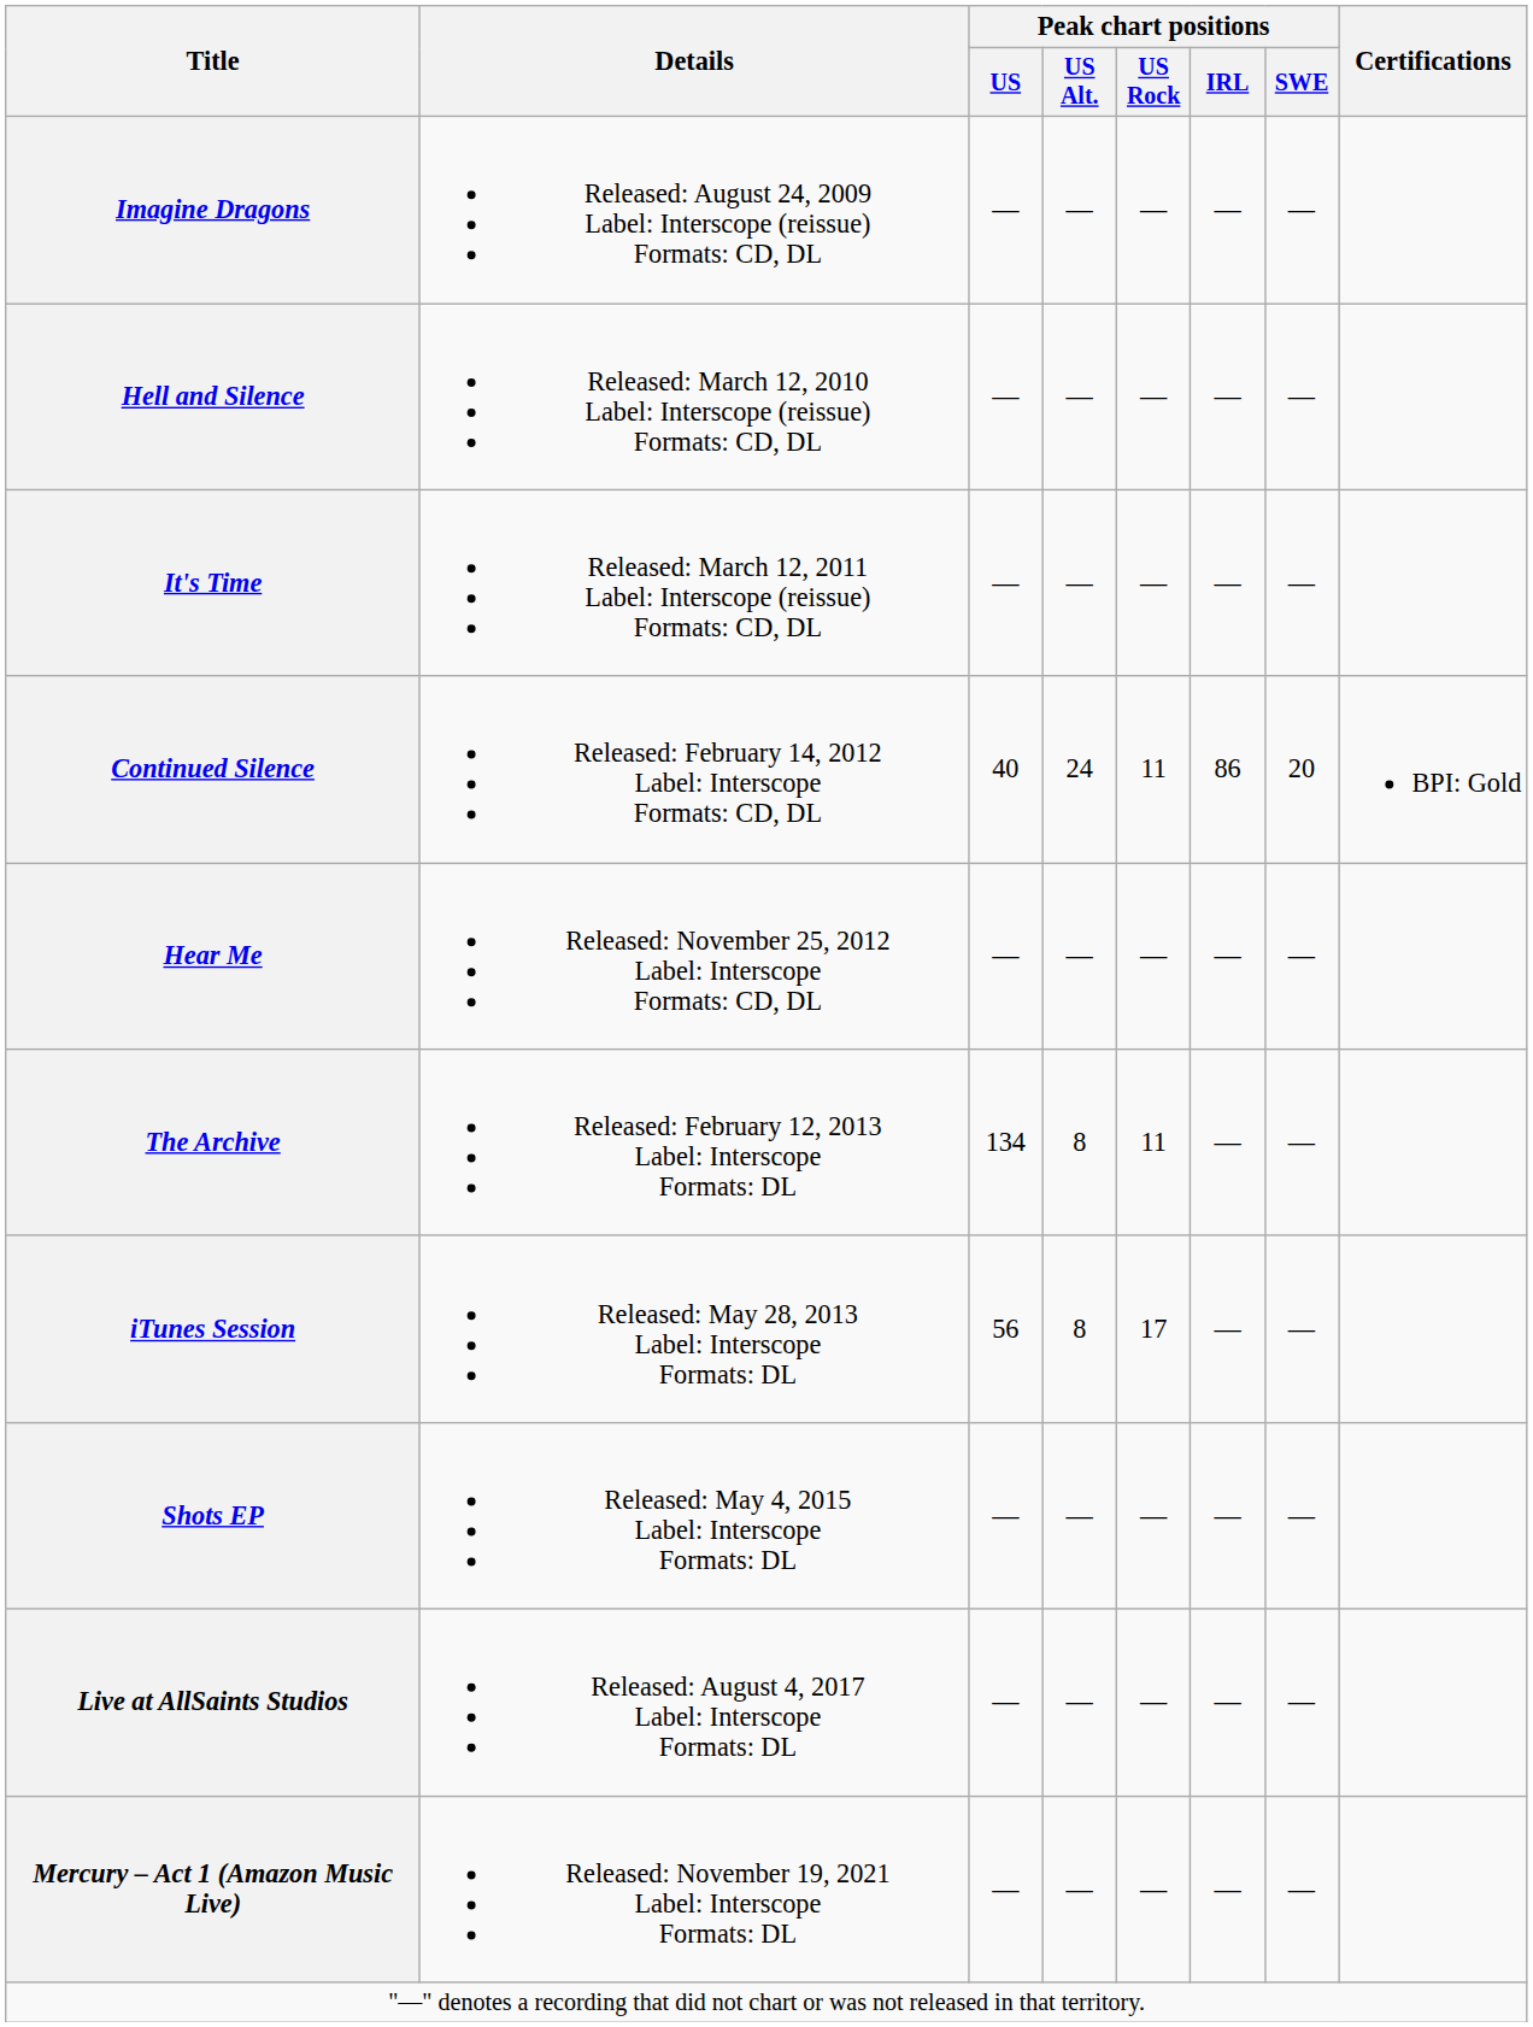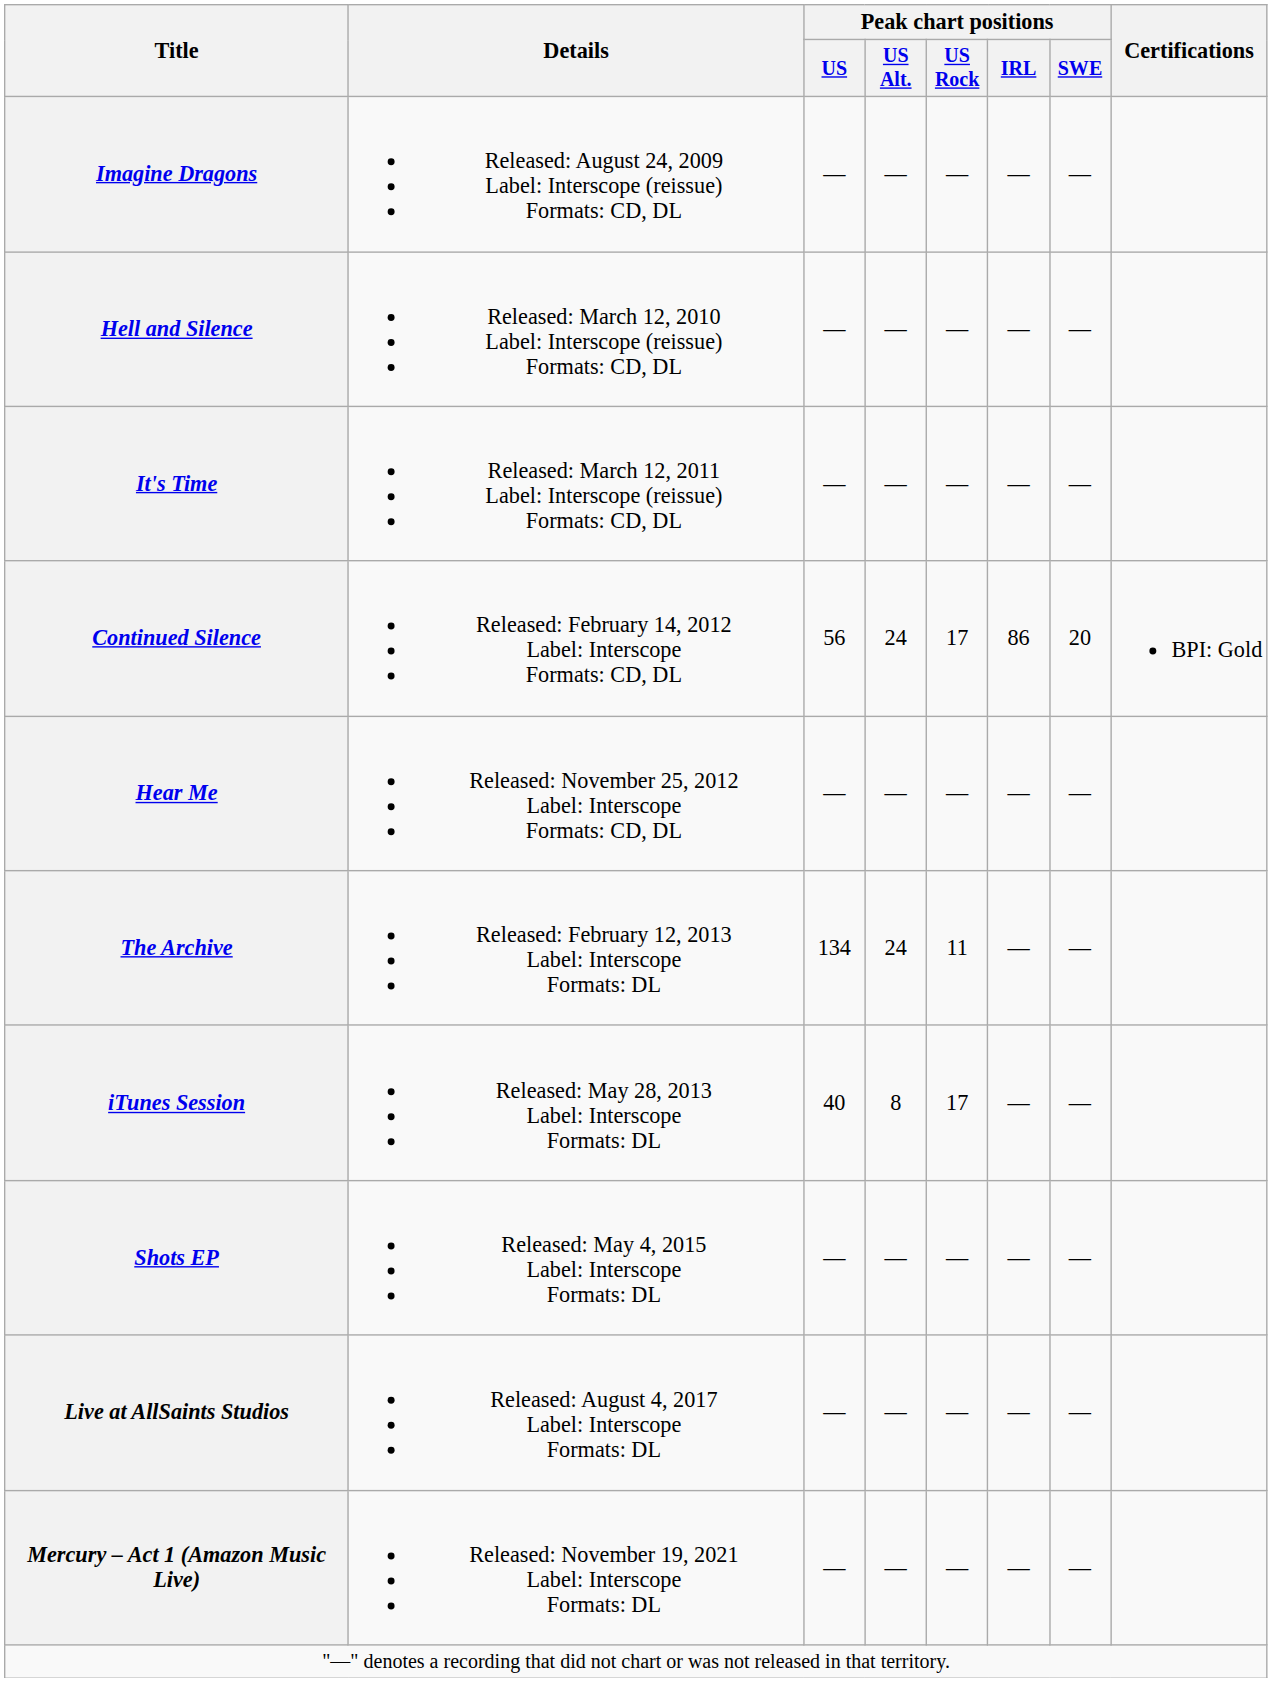 <table class="wikitable plainrowheaders" style="text-align:center;">
 <tr>
 <th scope="col" rowspan="2" style="width:15em;">Title</th>
 <th scope="col" rowspan="2" style="width:20em;">Details</th>
 <th scope="col" colspan="5">Peak chart positions</th>
 <th scope="col" rowspan="2">Certifications</th>
 </tr>
 <tr>
 <th scope="col" style="width:2.6em;font-size:90%;"><a href='#'>US</a><br></th>
 <th scope="col" style="width:2.6em;font-size:90%;"><a href='#'>US<br>Alt.</a><br></th>
 <th scope="col" style="width:2.6em;font-size:90%;"><a href='#'>US<br>Rock</a><br></th>
 <th scope="col" style="width:2.6em;font-size:90%;"><a href='#'>IRL</a><br></th>
 <th scope="col" style="width:2.6em;font-size:90%;"><a href='#'>SWE</a><br></th>
 </tr>
 <tr>
 <th scope="row"><em><a href='#'>Imagine Dragons</a></em></th>
 <td><br><ul><li>Released: August 24, 2009 </li><li>Label: Interscope (reissue)</li><li>Formats: CD, DL</li></ul></td>
 <td>—</td>
 <td>—</td>
 <td>—</td>
 <td>—</td>
 <td>—</td>
 <td></td>
 </tr>
 <tr>
 <th scope="row"><em><a href='#'>Hell and Silence</a></em></th>
 <td><br><ul><li>Released: March 12, 2010 </li><li>Label: Interscope (reissue)</li><li>Formats: CD, DL</li></ul></td>
 <td>—</td>
 <td>—</td>
 <td>—</td>
 <td>—</td>
 <td>—</td>
 <td></td>
 </tr>
 <tr>
 <th scope="row"><em><a href='#'>It's Time</a></em></th>
 <td><br><ul><li>Released: March 12, 2011 </li><li>Label: Interscope (reissue)</li><li>Formats: CD, DL</li></ul></td>
 <td>—</td>
 <td>—</td>
 <td>—</td>
 <td>—</td>
 <td>—</td>
 <td></td>
 </tr>
 <tr>
 <th scope="row"><em><a href='#'>Continued Silence</a></em></th>
 <td><br><ul><li>Released: February 14, 2012 </li><li>Label: Interscope</li><li>Formats: CD, DL</li></ul></td>
-<td>40</td>
+<td>56</td>
 <td>24</td>
-<td>11</td>
+<td>17</td>
 <td>86</td>
 <td>20</td>
 <td><br><ul><li>BPI: Gold</li></ul></td>
 </tr>
 <tr>
 <th scope="row"><em><a href='#'>Hear Me</a></em></th>
 <td><br><ul><li>Released: November 25, 2012 </li><li>Label: Interscope</li><li>Formats: CD, DL</li></ul></td>
 <td>—</td>
 <td>—</td>
 <td>—</td>
 <td>—</td>
 <td>—</td>
 <td></td>
 </tr>
 <tr>
 <th scope="row"><em><a href='#'>The Archive</a></em></th>
 <td><br><ul><li>Released: February 12, 2013 </li><li>Label: Interscope</li><li>Formats: DL</li></ul></td>
 <td>134</td>
-<td>8</td>
+<td>24</td>
 <td>11</td>
 <td>—</td>
 <td>—</td>
 <td></td>
 </tr>
 <tr>
 <th scope="row"><em><a href='#'>iTunes Session</a></em></th>
 <td><br><ul><li>Released: May 28, 2013 </li><li>Label: Interscope</li><li>Formats: DL</li></ul></td>
-<td>56</td>
+<td>40</td>
 <td>8</td>
 <td>17</td>
 <td>—</td>
 <td>—</td>
 <td></td>
 </tr>
 <tr>
 <th scope="row"><em><a href='#'>Shots EP</a></em></th>
 <td><br><ul><li>Released: May 4, 2015</li><li>Label: Interscope</li><li>Formats: DL</li></ul></td>
 <td>—</td>
 <td>—</td>
 <td>—</td>
 <td>—</td>
 <td>—</td>
 <td></td>
 </tr>
 <tr>
 <th scope="row"><em>Live at AllSaints Studios</em></th>
 <td><br><ul><li>Released: August 4, 2017 </li><li>Label: Interscope</li><li>Formats: DL</li></ul></td>
 <td>—</td>
 <td>—</td>
 <td>—</td>
 <td>—</td>
 <td>—</td>
 <td></td>
 </tr>
 <tr>
 <th scope="row"><em>Mercury – Act 1 (Amazon Music Live)</em></th>
 <td><br><ul><li>Released: November 19, 2021 </li><li>Label: Interscope</li><li>Formats: DL</li></ul></td>
 <td>—</td>
 <td>—</td>
 <td>—</td>
 <td>—</td>
 <td>—</td>
 <td></td>
 </tr>
 <tr>
 <td colspan="10" style="font-size:90%">"—" denotes a recording that did not chart or was not released in that territory.</td>
 </tr>
 </table>
